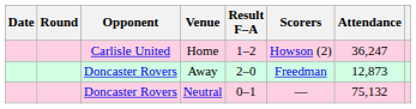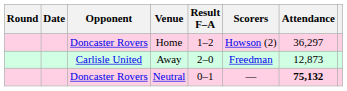 <table class="wikitable sortable" style="text-align:center;">
 <tr>
+<th>Round</th>
 <th>Date</th>
-<th>Round</th>
 <th>Opponent</th>
 <th>Venue</th>
 <th>Result<br>F–A</th>
 <th class=unsortable>Scorers</th>
 <th>Attendance</th>
 <th class=unsortable></th>
 </tr>
 <tr bgcolor="#ffd0e3">
 <td></td>
 <td></td>
-<td><a href='#'>Carlisle United</a></td>
+<td><a href='#'>Doncaster Rovers</a></td>
 <td>Home</td>
 <td>1–2</td>
 <td><a href='#'>Howson</a> (2)</td>
-<td>36,247</td>
+<td>36,297</td>
 <td></td>
 </tr>
 <tr bgcolor="#d0ffe3">
 <td></td>
 <td></td>
-<td><a href='#'>Doncaster Rovers</a></td>
+<td><a href='#'>Carlisle United</a></td>
 <td>Away</td>
 <td>2–0</td>
 <td><a href='#'>Freedman</a></td>
 <td>12,873</td>
 <td></td>
 </tr>
 <tr bgcolor="#ffd0e3">
 <td></td>
 <td></td>
 <td><a href='#'>Doncaster Rovers</a></td>
 <td><a href='#'>Neutral</a></td>
 <td>0–1</td>
 <td>—</td>
-<td>75,132</td>
+<td><strong>75,132</strong></td>
 <td></td>
 </tr>
 </table>
